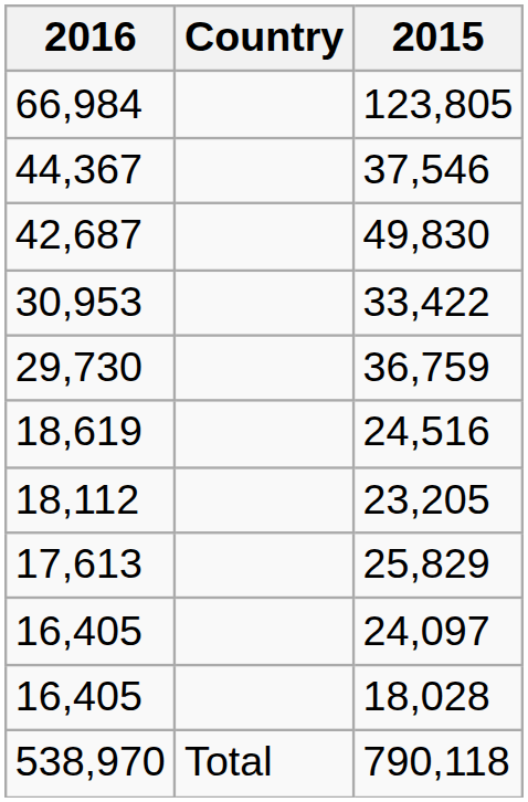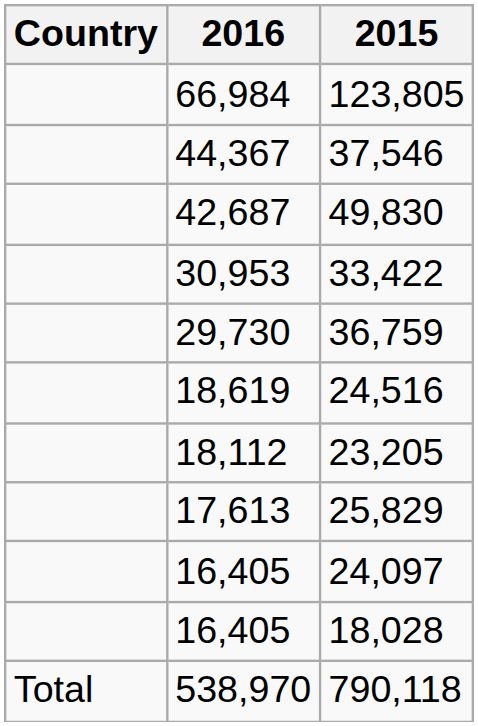 <table class="wikitable sortable">
 <tr>
+<th>Country</th>
 <th>2016</th>
-<th>Country</th>
 <th>2015</th>
 </tr>
 <tr>
+<td></td>
 <td>66,984</td>
-<td></td>
 <td>123,805</td>
 </tr>
 <tr>
+<td></td>
 <td>44,367</td>
-<td></td>
 <td>37,546</td>
 </tr>
 <tr>
+<td></td>
 <td>42,687</td>
-<td></td>
 <td>49,830</td>
 </tr>
 <tr>
+<td></td>
 <td>30,953</td>
-<td></td>
 <td>33,422</td>
 </tr>
 <tr>
+<td></td>
 <td>29,730</td>
-<td></td>
 <td>36,759</td>
 </tr>
 <tr>
+<td></td>
 <td>18,619</td>
-<td></td>
 <td>24,516</td>
 </tr>
 <tr>
+<td></td>
 <td>18,112</td>
-<td></td>
 <td>23,205</td>
 </tr>
 <tr>
+<td></td>
 <td>17,613</td>
-<td></td>
 <td>25,829</td>
 </tr>
 <tr>
+<td></td>
 <td>16,405</td>
-<td></td>
 <td>24,097</td>
 </tr>
 <tr>
+<td></td>
 <td>16,405</td>
-<td></td>
 <td>18,028</td>
 </tr>
 <tr>
+<td>Total</td>
 <td>538,970</td>
-<td>Total</td>
 <td>790,118</td>
 </tr>
 </table>
